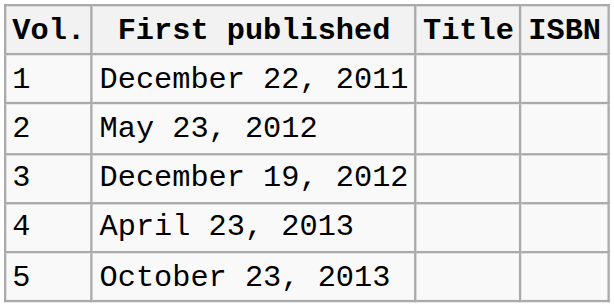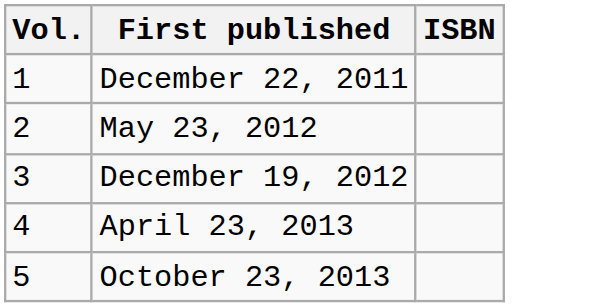 <table class="wikitable">
 <tr>
 <th>Vol.</th>
 <th>First published</th>
-<th>Title</th>
 <th>ISBN</th>
 </tr>
 <tr>
 <td>1</td>
 <td>December 22, 2011</td>
-<td></td>
 <td><small></small></td>
 </tr>
 <tr>
 <td>2</td>
 <td>May 23, 2012</td>
-<td></td>
 <td><small></small></td>
 </tr>
 <tr>
 <td>3</td>
 <td>December 19, 2012</td>
-<td></td>
 <td><small></small></td>
 </tr>
 <tr>
 <td>4</td>
 <td>April 23, 2013</td>
-<td></td>
 <td><small></small></td>
 </tr>
 <tr>
 <td>5</td>
 <td>October 23, 2013</td>
-<td></td>
 <td><small></small></td>
 </tr>
 </table>
